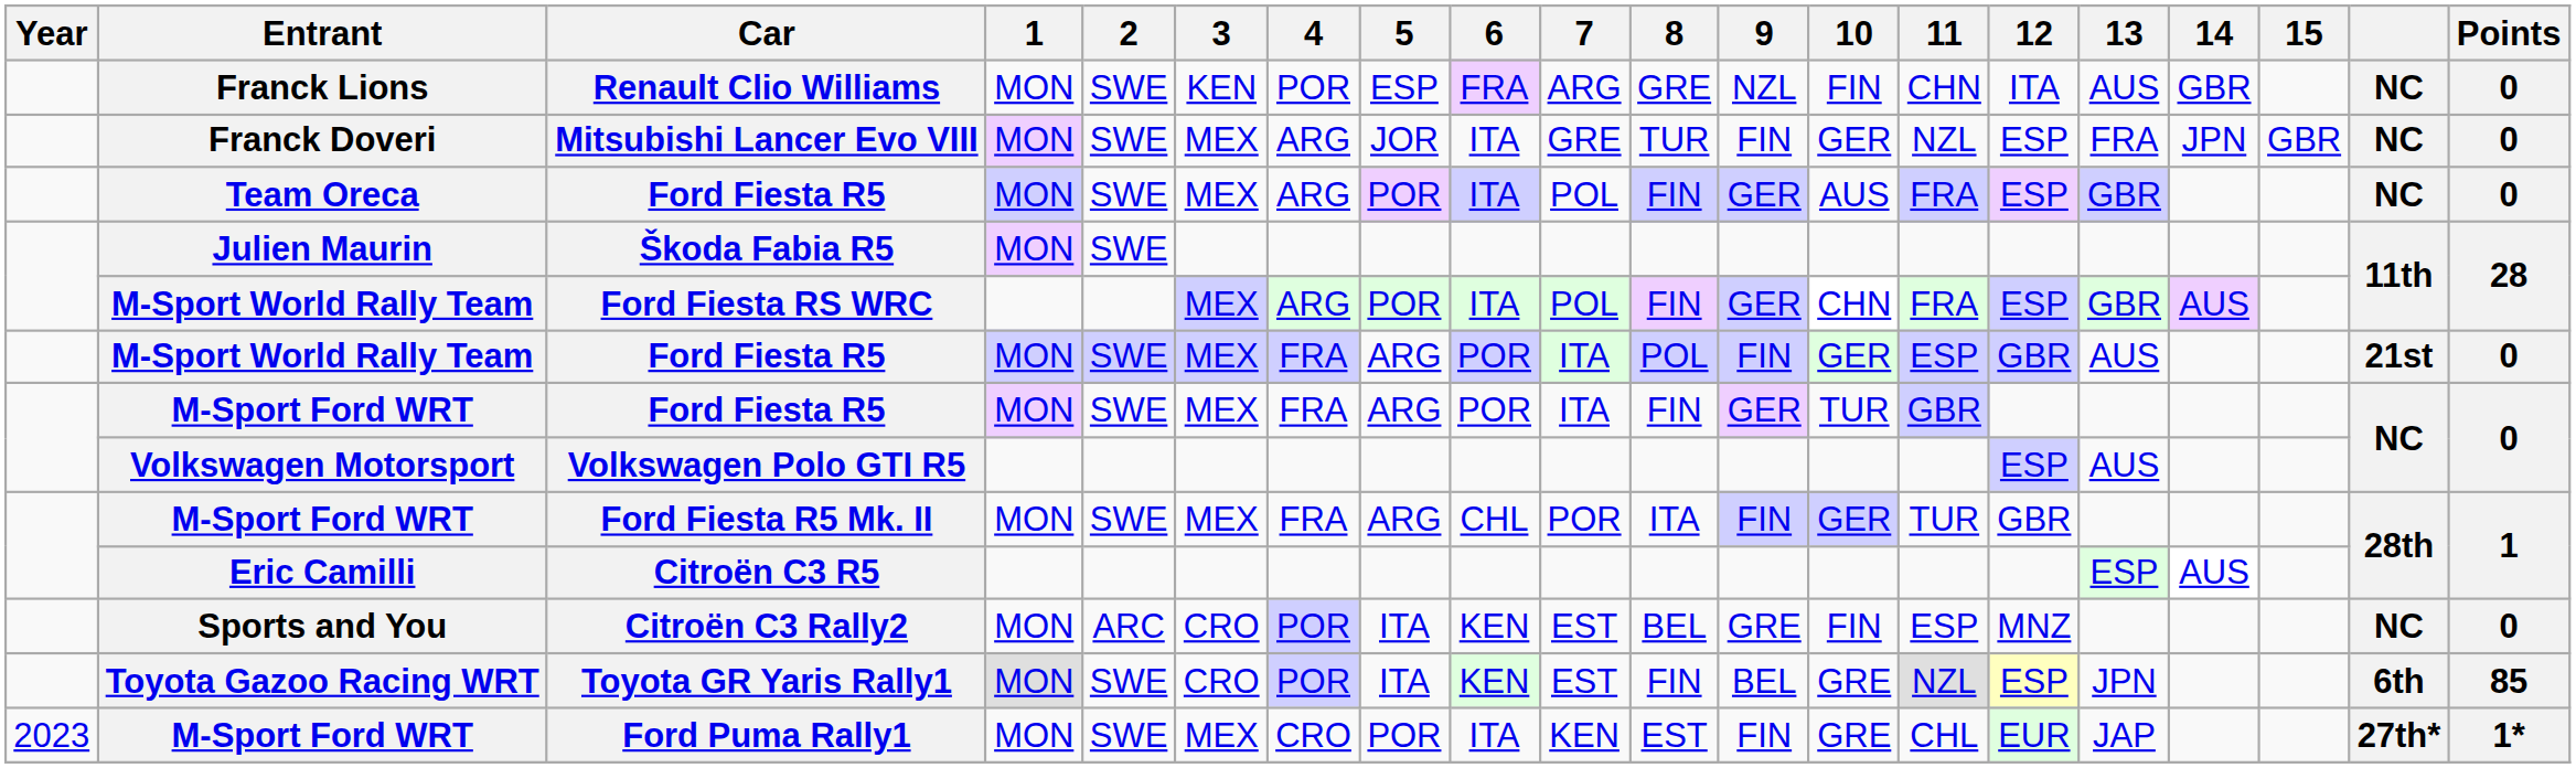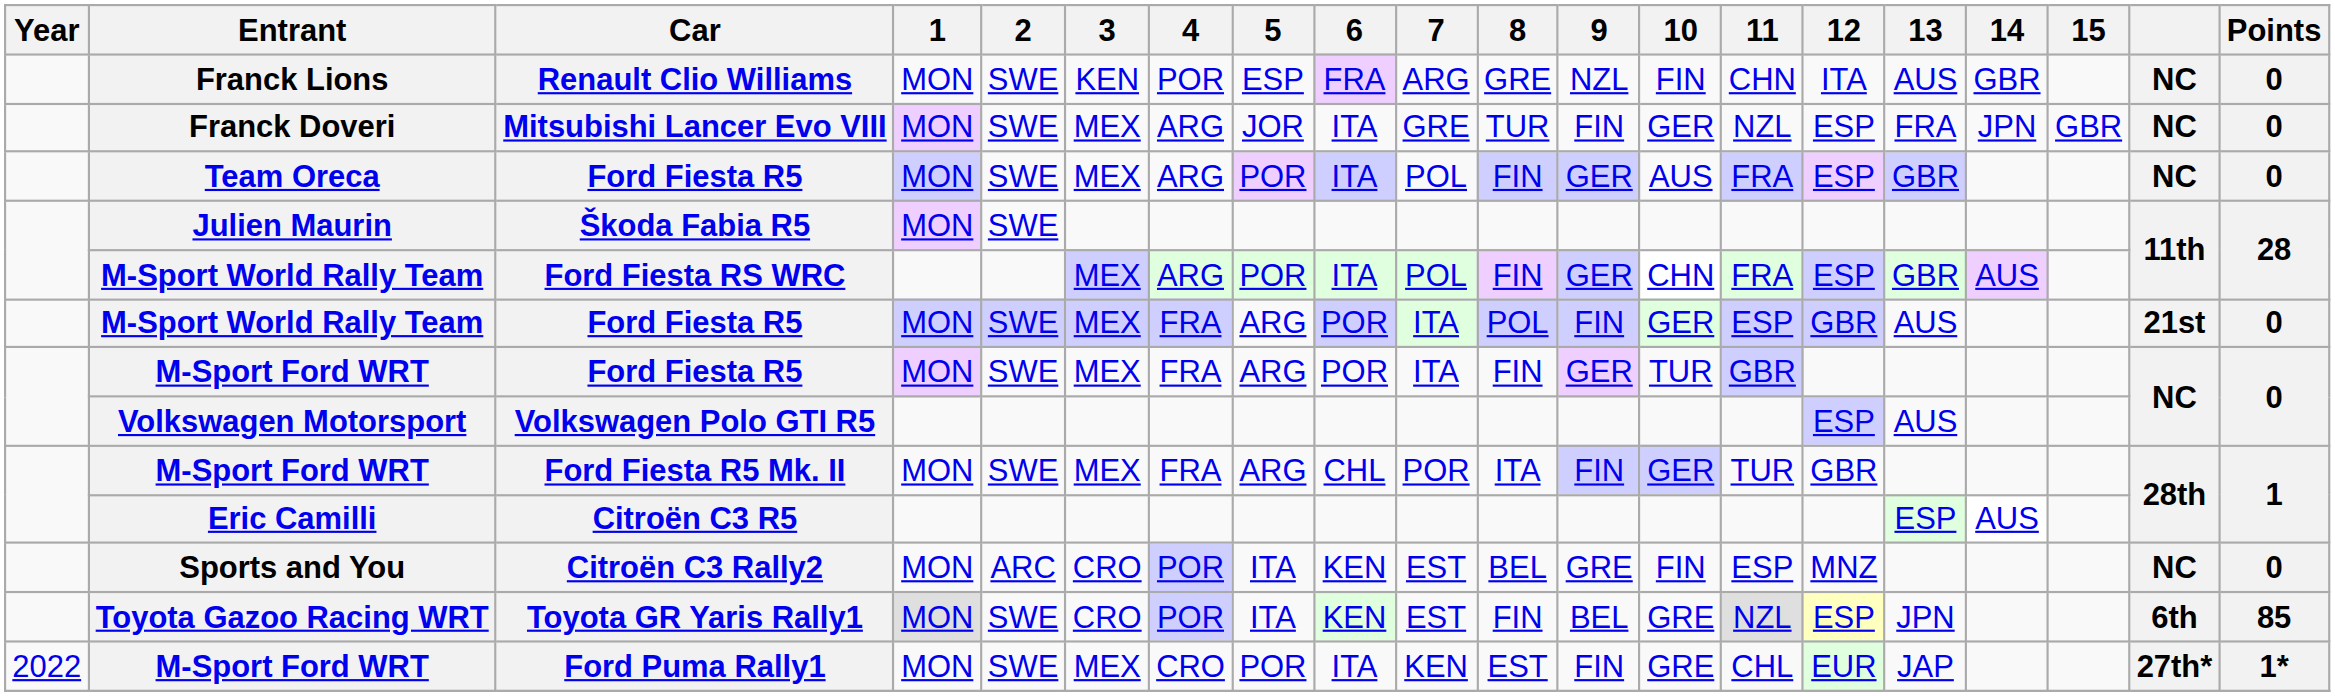 <table class="wikitable" style="text-align:center; font-size:90%">
 <tr>
 <th>Year</th>
 <th>Entrant</th>
 <th>Car</th>
 <th>1</th>
 <th>2</th>
 <th>3</th>
 <th>4</th>
 <th>5</th>
 <th>6</th>
 <th>7</th>
 <th>8</th>
 <th>9</th>
 <th>10</th>
 <th>11</th>
 <th>12</th>
 <th>13</th>
 <th>14</th>
 <th>15</th>
 <th></th>
 <th>Points</th>
 </tr>
 <tr>
 <td></td>
 <th>Franck Lions</th>
 <th><a href='#'>Renault Clio Williams</a></th>
 <td><a href='#'>MON</a></td>
 <td><a href='#'>SWE</a></td>
 <td><a href='#'>KEN</a></td>
 <td><a href='#'>POR</a></td>
 <td><a href='#'>ESP</a></td>
 <td style="background:#EFCFFF"><a href='#'>FRA</a><br></td>
 <td><a href='#'>ARG</a></td>
 <td><a href='#'>GRE</a></td>
 <td><a href='#'>NZL</a></td>
 <td><a href='#'>FIN</a></td>
 <td><a href='#'>CHN</a></td>
 <td><a href='#'>ITA</a></td>
 <td><a href='#'>AUS</a></td>
 <td><a href='#'>GBR</a></td>
 <td></td>
 <th>NC</th>
 <th>0</th>
 </tr>
 <tr>
 <td></td>
 <th>Franck Doveri</th>
 <th><a href='#'>Mitsubishi Lancer Evo VIII</a></th>
 <td style="background:#EFCFFF"><a href='#'>MON</a><br></td>
 <td><a href='#'>SWE</a></td>
 <td><a href='#'>MEX</a></td>
 <td><a href='#'>ARG</a></td>
 <td><a href='#'>JOR</a></td>
 <td><a href='#'>ITA</a></td>
 <td><a href='#'>GRE</a></td>
 <td><a href='#'>TUR</a></td>
 <td><a href='#'>FIN</a></td>
 <td><a href='#'>GER</a></td>
 <td><a href='#'>NZL</a></td>
 <td><a href='#'>ESP</a></td>
 <td><a href='#'>FRA</a></td>
 <td><a href='#'>JPN</a></td>
 <td><a href='#'>GBR</a></td>
 <th>NC</th>
 <th>0</th>
 </tr>
 <tr>
 <td></td>
 <th><a href='#'>Team Oreca</a></th>
 <th><a href='#'>Ford Fiesta R5</a></th>
 <td style="background:#CFCFFF"><a href='#'>MON</a><br></td>
 <td><a href='#'>SWE</a></td>
 <td><a href='#'>MEX</a></td>
 <td><a href='#'>ARG</a></td>
 <td style="background:#EFCFFF"><a href='#'>POR</a><br></td>
 <td style="background:#CFCFFF"><a href='#'>ITA</a><br></td>
 <td><a href='#'>POL</a></td>
 <td style="background:#CFCFFF"><a href='#'>FIN</a><br></td>
 <td style="background:#CFCFFF"><a href='#'>GER</a><br></td>
 <td><a href='#'>AUS</a></td>
 <td style="background:#CFCFFF"><a href='#'>FRA</a><br></td>
 <td style="background:#EFCFFF"><a href='#'>ESP</a><br></td>
 <td style="background:#CFCFFF"><a href='#'>GBR</a><br></td>
 <td></td>
 <td></td>
 <th>NC</th>
 <th>0</th>
 </tr>
 <tr>
 <td rowspan="2"></td>
 <th><a href='#'>Julien Maurin</a></th>
 <th><a href='#'>Škoda Fabia R5</a></th>
 <td style="background:#EFCFFF"><a href='#'>MON</a><br></td>
 <td><a href='#'>SWE</a></td>
 <td></td>
 <td></td>
 <td></td>
 <td></td>
 <td></td>
 <td></td>
 <td></td>
 <td></td>
 <td></td>
 <td></td>
 <td></td>
 <td></td>
 <td></td>
 <th rowspan="2">11th</th>
 <th rowspan="2">28</th>
 </tr>
 <tr>
 <th><a href='#'>M-Sport World Rally Team</a></th>
 <th><a href='#'>Ford Fiesta RS WRC</a></th>
 <td></td>
 <td></td>
 <td style="background:#CFCFFF"><a href='#'>MEX</a><br></td>
 <td style="background:#DFFFDF"><a href='#'>ARG</a><br></td>
 <td style="background:#DFFFDF"><a href='#'>POR</a><br></td>
 <td style="background:#DFFFDF"><a href='#'>ITA</a><br></td>
 <td style="background:#DFFFDF"><a href='#'>POL</a><br></td>
 <td style="background:#EFCFFF"><a href='#'>FIN</a><br></td>
 <td style="background:#CFCFFF"><a href='#'>GER</a><br></td>
 <td style="background:white"><a href='#'>CHN</a><br></td>
 <td style="background:#DFFFDF"><a href='#'>FRA</a><br></td>
 <td style="background:#CFCFFF"><a href='#'>ESP</a><br></td>
 <td style="background:#DFFFDF"><a href='#'>GBR</a><br></td>
 <td style="background:#EFCFFF"><a href='#'>AUS</a><br></td>
 <td></td>
 </tr>
 <tr>
 <td></td>
 <th><a href='#'>M-Sport World Rally Team</a></th>
 <th><a href='#'>Ford Fiesta R5</a></th>
 <td style="background:#CFCFFF"><a href='#'>MON</a><br></td>
 <td style="background:#CFCFFF"><a href='#'>SWE</a><br></td>
 <td style="background:#CFCFFF"><a href='#'>MEX</a><br></td>
 <td style="background:#CFCFFF"><a href='#'>FRA</a><br></td>
 <td><a href='#'>ARG</a></td>
 <td style="background:#CFCFFF"><a href='#'>POR</a><br></td>
 <td style="background:#DFFFDF"><a href='#'>ITA</a><br></td>
 <td style="background:#CFCFFF"><a href='#'>POL</a><br></td>
 <td style="background:#CFCFFF"><a href='#'>FIN</a><br></td>
 <td style="background:#DFFFDF"><a href='#'>GER</a><br></td>
 <td style="background:#CFCFFF"><a href='#'>ESP</a><br></td>
 <td style="background:#CFCFFF"><a href='#'>GBR</a><br></td>
 <td><a href='#'>AUS</a></td>
 <td></td>
 <td></td>
 <th>21st</th>
 <th>0</th>
 </tr>
 <tr>
 <td rowspan="2"></td>
 <th><a href='#'>M-Sport Ford WRT</a></th>
 <th><a href='#'>Ford Fiesta R5</a></th>
 <td style="background:#EFCFFF"><a href='#'>MON</a><br></td>
 <td><a href='#'>SWE</a></td>
 <td><a href='#'>MEX</a></td>
 <td><a href='#'>FRA</a></td>
 <td><a href='#'>ARG</a></td>
 <td><a href='#'>POR</a></td>
 <td><a href='#'>ITA</a></td>
 <td><a href='#'>FIN</a></td>
 <td style="background:#EFCFFF"><a href='#'>GER</a><br></td>
 <td><a href='#'>TUR</a></td>
 <td style="background:#CFCFFF"><a href='#'>GBR</a><br></td>
 <td></td>
 <td></td>
 <td></td>
 <td></td>
 <th rowspan="2">NC</th>
 <th rowspan="2">0</th>
 </tr>
 <tr>
 <th><a href='#'>Volkswagen Motorsport</a></th>
 <th><a href='#'>Volkswagen Polo GTI R5</a></th>
 <td></td>
 <td></td>
 <td></td>
 <td></td>
 <td></td>
 <td></td>
 <td></td>
 <td></td>
 <td></td>
 <td></td>
 <td></td>
 <td style="background:#CFCFFF"><a href='#'>ESP</a><br></td>
 <td><a href='#'>AUS</a></td>
 <td></td>
 <td></td>
 </tr>
 <tr>
 <td rowspan="2"></td>
 <th><a href='#'>M-Sport Ford WRT</a></th>
 <th><a href='#'>Ford Fiesta R5 Mk. II</a></th>
 <td><a href='#'>MON</a></td>
 <td><a href='#'>SWE</a></td>
 <td><a href='#'>MEX</a></td>
 <td><a href='#'>FRA</a></td>
 <td><a href='#'>ARG</a></td>
 <td><a href='#'>CHL</a></td>
 <td><a href='#'>POR</a></td>
 <td><a href='#'>ITA</a></td>
 <td style="background:#CFCFFF"><a href='#'>FIN</a><br></td>
 <td style="background:#CFCFFF"><a href='#'>GER</a><br></td>
 <td><a href='#'>TUR</a></td>
 <td><a href='#'>GBR</a></td>
 <td></td>
 <td></td>
 <td></td>
 <th rowspan="2">28th</th>
 <th rowspan="2">1</th>
 </tr>
 <tr>
 <th><a href='#'>Eric Camilli</a></th>
 <th><a href='#'>Citroën C3 R5</a></th>
 <td></td>
 <td></td>
 <td></td>
 <td></td>
 <td></td>
 <td></td>
 <td></td>
 <td></td>
 <td></td>
 <td></td>
 <td></td>
 <td></td>
 <td style="background:#DFFFDF"><a href='#'>ESP</a><br></td>
 <td style="background:white"><a href='#'>AUS</a><br></td>
 <td></td>
 </tr>
 <tr>
 <td></td>
 <th>Sports and You</th>
 <th><a href='#'>Citroën C3 Rally2</a></th>
 <td><a href='#'>MON</a></td>
 <td><a href='#'>ARC</a></td>
 <td><a href='#'>CRO</a></td>
 <td style="background:#CFCFFF"><a href='#'>POR</a><br></td>
 <td><a href='#'>ITA</a></td>
 <td><a href='#'>KEN</a></td>
 <td><a href='#'>EST</a></td>
 <td><a href='#'>BEL</a></td>
 <td><a href='#'>GRE</a></td>
 <td><a href='#'>FIN</a></td>
 <td><a href='#'>ESP</a></td>
 <td><a href='#'>MNZ</a></td>
 <td></td>
 <td></td>
 <td></td>
 <th>NC</th>
 <th>0</th>
 </tr>
 <tr>
 <td></td>
 <th><a href='#'>Toyota Gazoo Racing WRT</a></th>
 <th><a href='#'>Toyota GR Yaris Rally1</a></th>
 <td style="background:#DFDFDF"><a href='#'>MON</a><br></td>
 <td><a href='#'>SWE</a></td>
 <td><a href='#'>CRO</a></td>
 <td style="background:#CFCFFF"><a href='#'>POR</a><br></td>
 <td><a href='#'>ITA</a></td>
 <td style="background:#DFFFDF"><a href='#'>KEN</a><br></td>
 <td><a href='#'>EST</a></td>
 <td><a href='#'>FIN</a></td>
 <td><a href='#'>BEL</a></td>
 <td><a href='#'>GRE</a></td>
 <td style="background:#DFDFDF"><a href='#'>NZL</a><br></td>
 <td style="background:#FFFFBF;"><a href='#'>ESP</a><br></td>
 <td><a href='#'>JPN</a><br></td>
 <td></td>
 <td></td>
 <th>6th</th>
 <th>85</th>
 </tr>
 <tr>
-<td><a href='#'>2023</a></td>
+<td><a href='#'>2022</a></td>
 <th><a href='#'>M-Sport Ford WRT</a></th>
 <th><a href='#'>Ford Puma Rally1</a></th>
 <td><a href='#'>MON</a></td>
 <td><a href='#'>SWE</a></td>
 <td><a href='#'>MEX</a></td>
 <td><a href='#'>CRO</a></td>
 <td><a href='#'>POR</a></td>
 <td><a href='#'>ITA</a></td>
 <td><a href='#'>KEN</a></td>
 <td><a href='#'>EST</a></td>
 <td><a href='#'>FIN</a></td>
 <td><a href='#'>GRE</a></td>
 <td><a href='#'>CHL</a></td>
 <td style="background:#DFFFDF"><a href='#'>EUR</a><br></td>
 <td><a href='#'>JAP</a></td>
 <td></td>
 <td></td>
 <th>27th*</th>
 <th>1*</th>
 </tr>
 <tr>
 </tr>
 </table>
